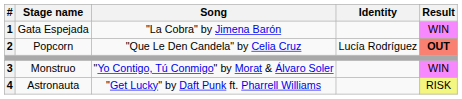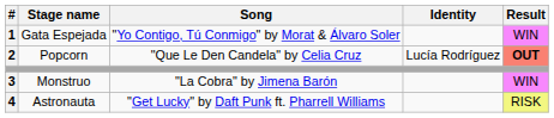 <table class="wikitable plainrowheaders" style="text-align: center;">
 <tr>
 <th>#</th>
 <th>Stage name</th>
 <th>Song</th>
 <th>Identity</th>
 <th>Result</th>
 </tr>
 <tr>
 <th>1</th>
 <td>Gata Espejada</td>
-<td>"La Cobra" by <a href='#'>Jimena Barón</a></td>
+<td>"<a href='#'>Yo Contigo, Tú Conmigo</a>" by <a href='#'>Morat</a> & <a href='#'>Álvaro Soler</a></td>
 <td></td>
 <td bgcolor="#F888FD">WIN</td>
 </tr>
 <tr>
 <th><strong>2</strong></th>
 <td>Popcorn</td>
 <td>"Que Le Den Candela" by <a href='#'>Celia Cruz</a></td>
 <td>Lucía Rodríguez</td>
 <td bgcolor="salmon"><strong>OUT</strong></td>
 </tr>
 <tr>
 <td colspan="5" style="background:darkgray"></td>
 </tr>
 <tr>
 <th><strong>3</strong></th>
 <td>Monstruo</td>
-<td>"<a href='#'>Yo Contigo, Tú Conmigo</a>" by <a href='#'>Morat</a> & <a href='#'>Álvaro Soler</a></td>
+<td>"La Cobra" by <a href='#'>Jimena Barón</a></td>
 <td></td>
 <td bgcolor="#F888FD">WIN</td>
 </tr>
 <tr>
 <th><strong>4</strong></th>
 <td>Astronauta</td>
 <td>"<a href='#'>Get Lucky</a>" by <a href='#'>Daft Punk</a> ft. <a href='#'>Pharrell Williams</a></td>
 <td></td>
 <td bgcolor="#F3F781">RISK</td>
 </tr>
 </table>
